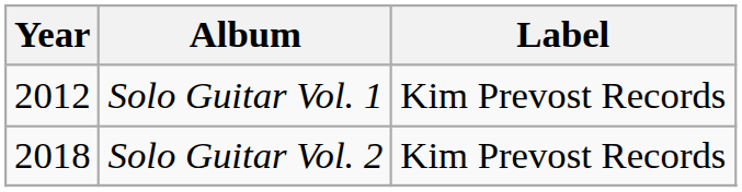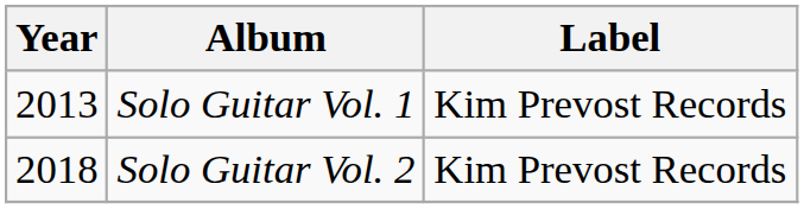 <table class="wikitable">
 <tr>
 <th>Year</th>
 <th>Album</th>
 <th>Label</th>
 </tr>
 <tr>
-<td>2012</td>
+<td>2013</td>
 <td><em>Solo Guitar Vol. 1</em></td>
 <td>Kim Prevost Records</td>
 </tr>
 <tr>
 <td>2018</td>
 <td><em>Solo Guitar Vol. 2</em></td>
 <td>Kim Prevost Records</td>
 </tr>
 <tr>
 </tr>
 </table>
